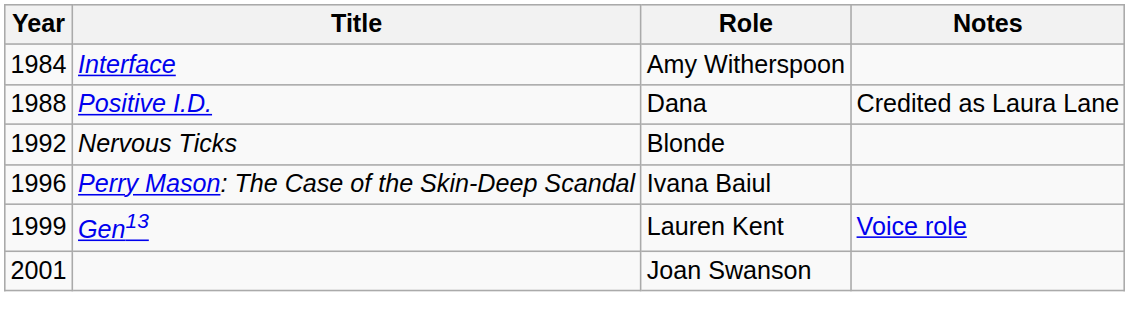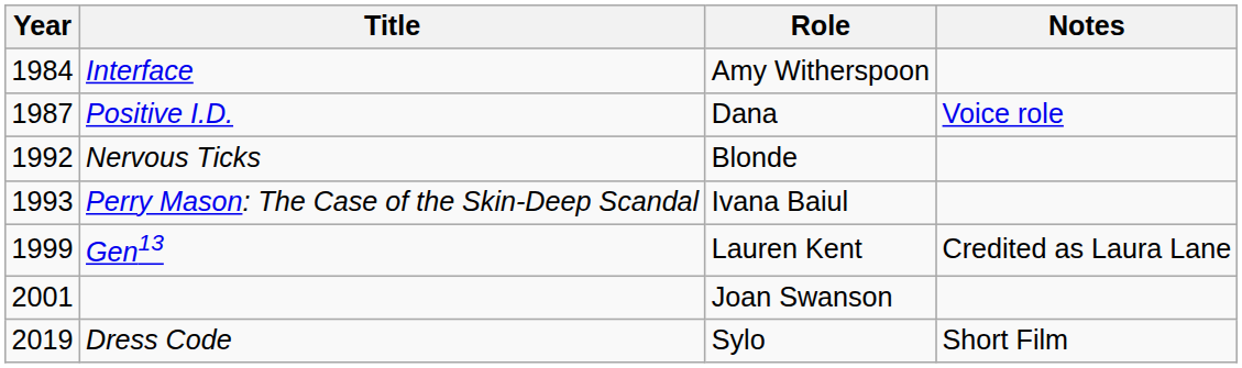 <table class="wikitable sortable">
 <tr>
 <th>Year</th>
 <th>Title</th>
 <th>Role</th>
 <th class = "unsortable">Notes</th>
 </tr>
 <tr>
 <td>1984</td>
 <td><em><a href='#'>Interface</a></em></td>
 <td>Amy Witherspoon</td>
 <td></td>
 </tr>
 <tr>
-<td>1988</td>
+<td>1987</td>
 <td><em><a href='#'>Positive I.D.</a></em></td>
 <td>Dana</td>
-<td>Credited as Laura Lane</td>
+<td><a href='#'>Voice role</a></td>
 </tr>
 <tr>
 <td>1992</td>
 <td><em>Nervous Ticks</em></td>
 <td>Blonde</td>
 <td></td>
 </tr>
 <tr>
-<td>1996</td>
+<td>1993</td>
 <td><em><a href='#'>Perry Mason</a>: The Case of the Skin-Deep Scandal</em></td>
 <td>Ivana Baiul</td>
 <td></td>
 </tr>
 <tr>
 <td>1999</td>
 <td><em><a href='#'>Gen<sup>13</sup></a></em></td>
 <td>Lauren Kent</td>
-<td><a href='#'>Voice role</a></td>
+<td>Credited as Laura Lane</td>
 </tr>
 <tr>
 <td>2001</td>
 <td><em></em></td>
 <td>Joan Swanson</td>
 <td></td>
 </tr>
+<tr>
+<td>2019</td>
+<td><em>Dress Code</em></td>
+<td>Sylo</td>
+<td>Short Film</td>
+</tr>
 </table>
